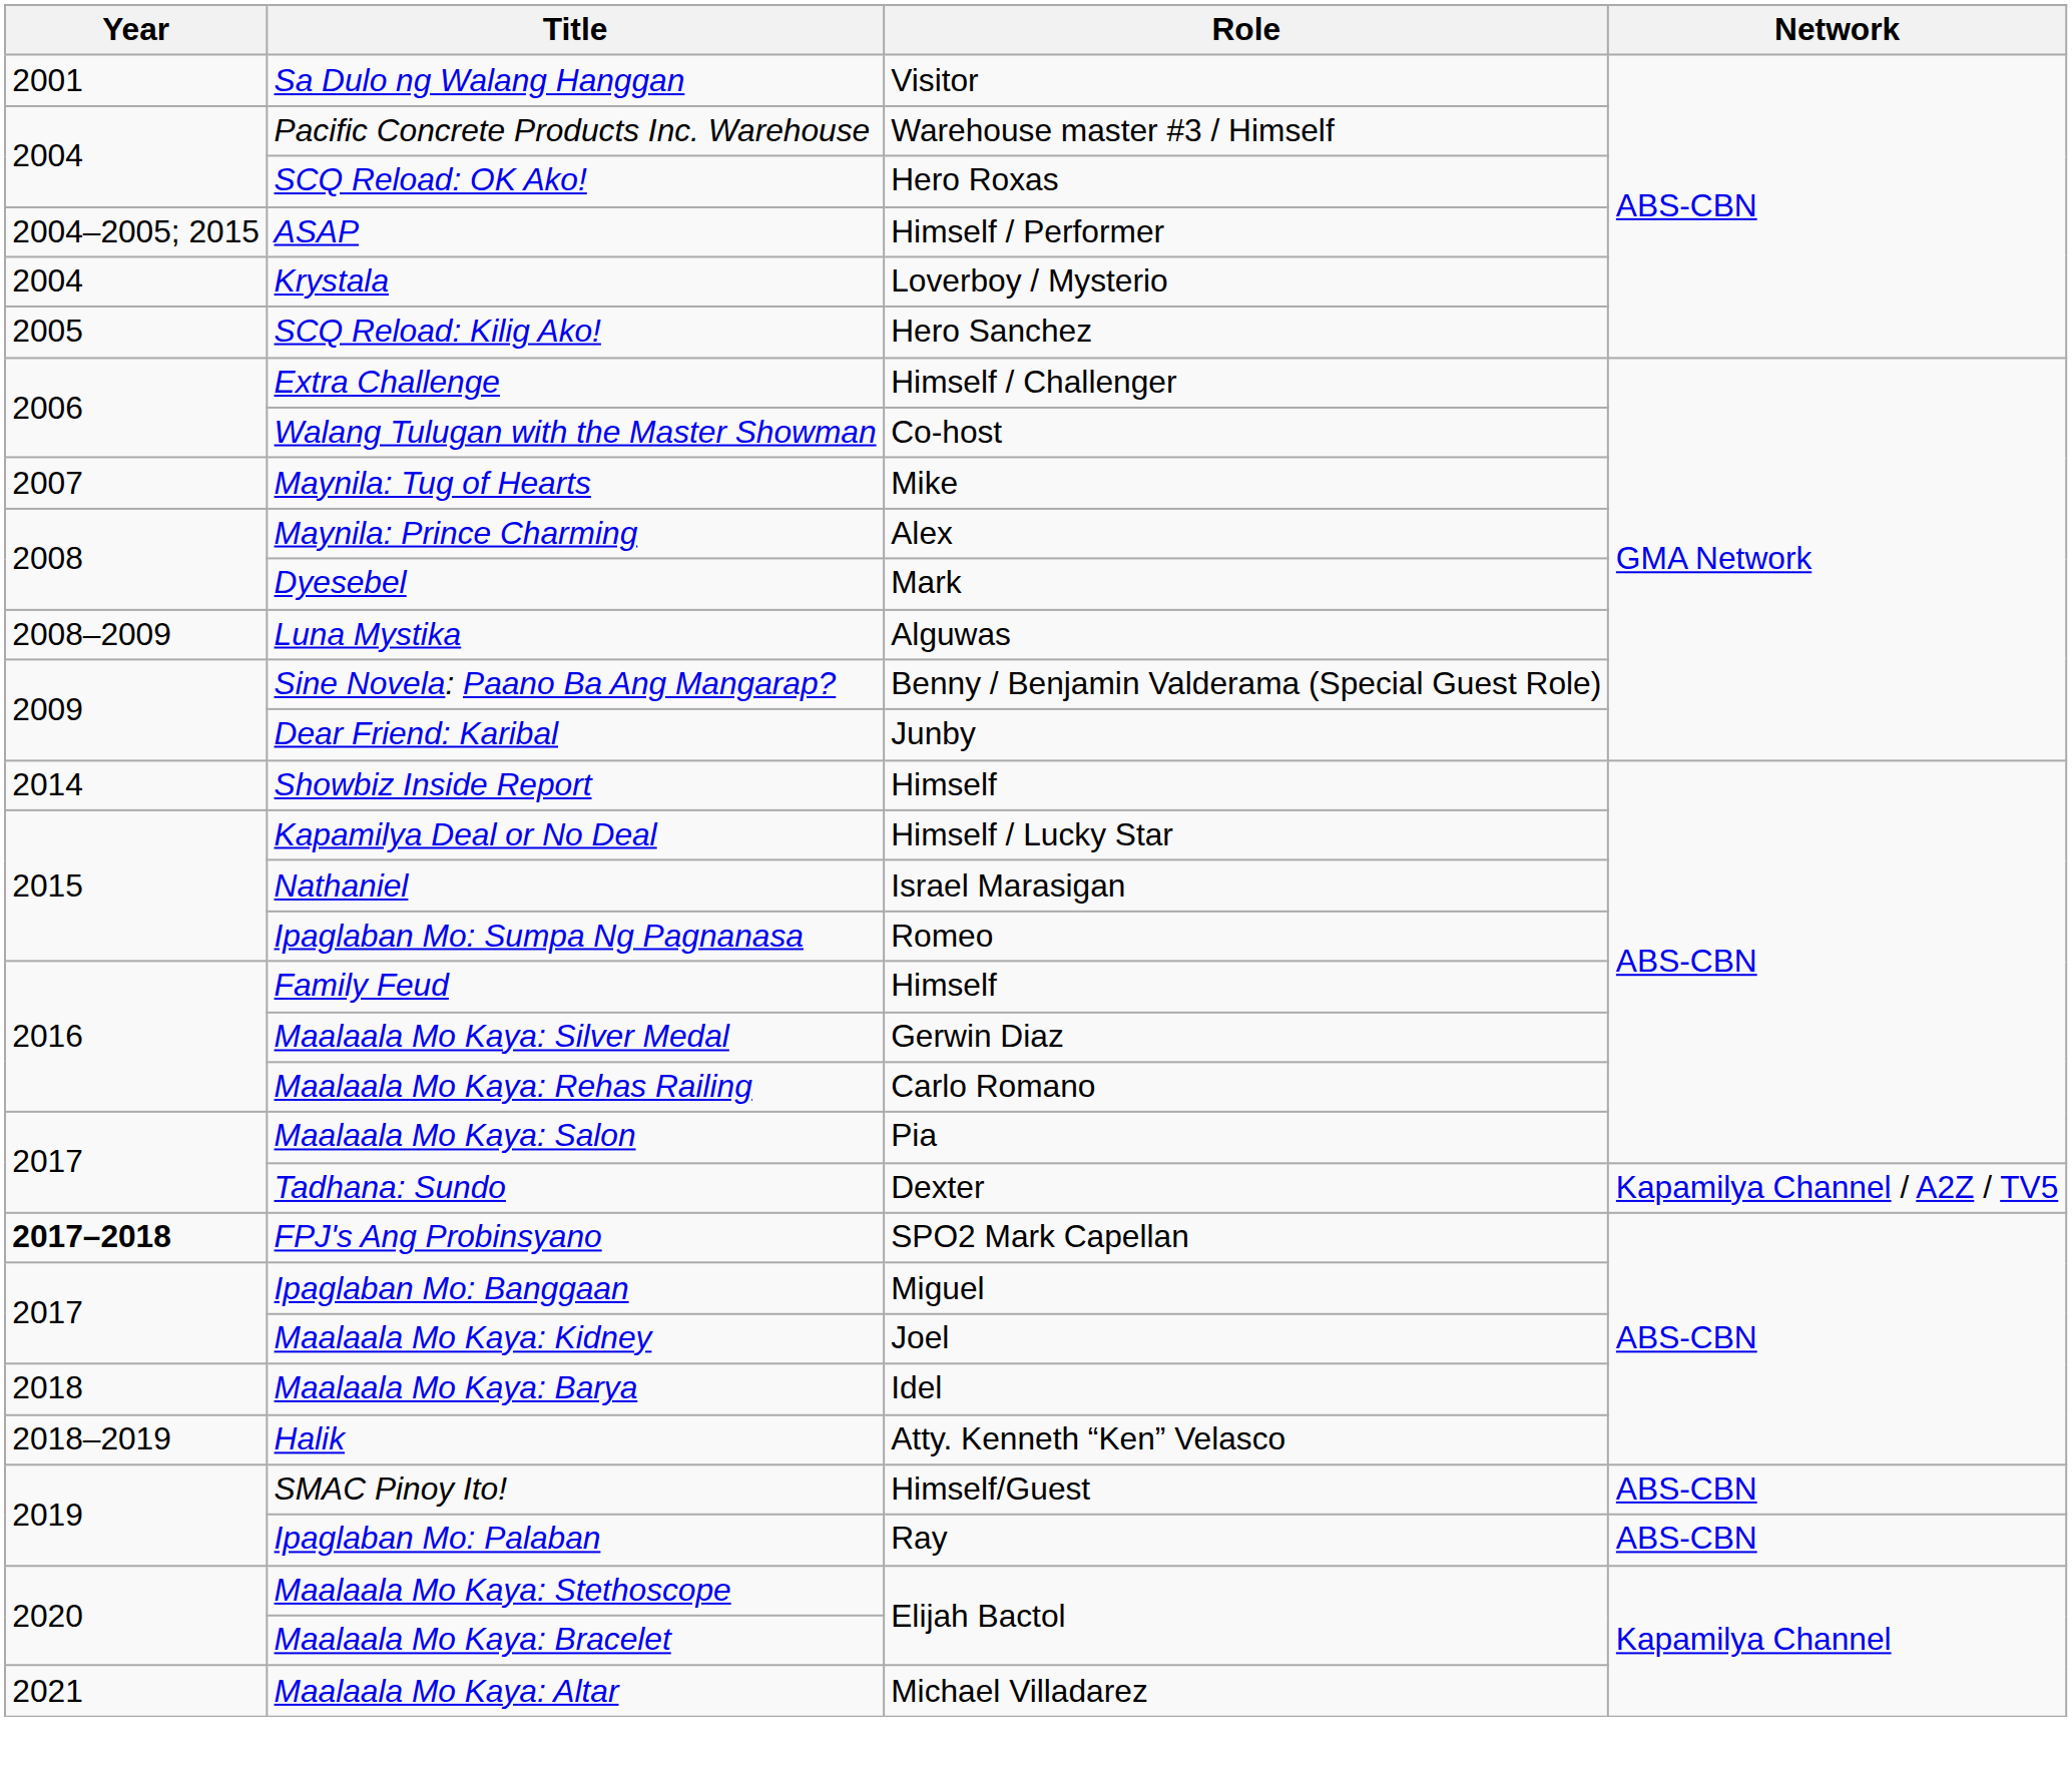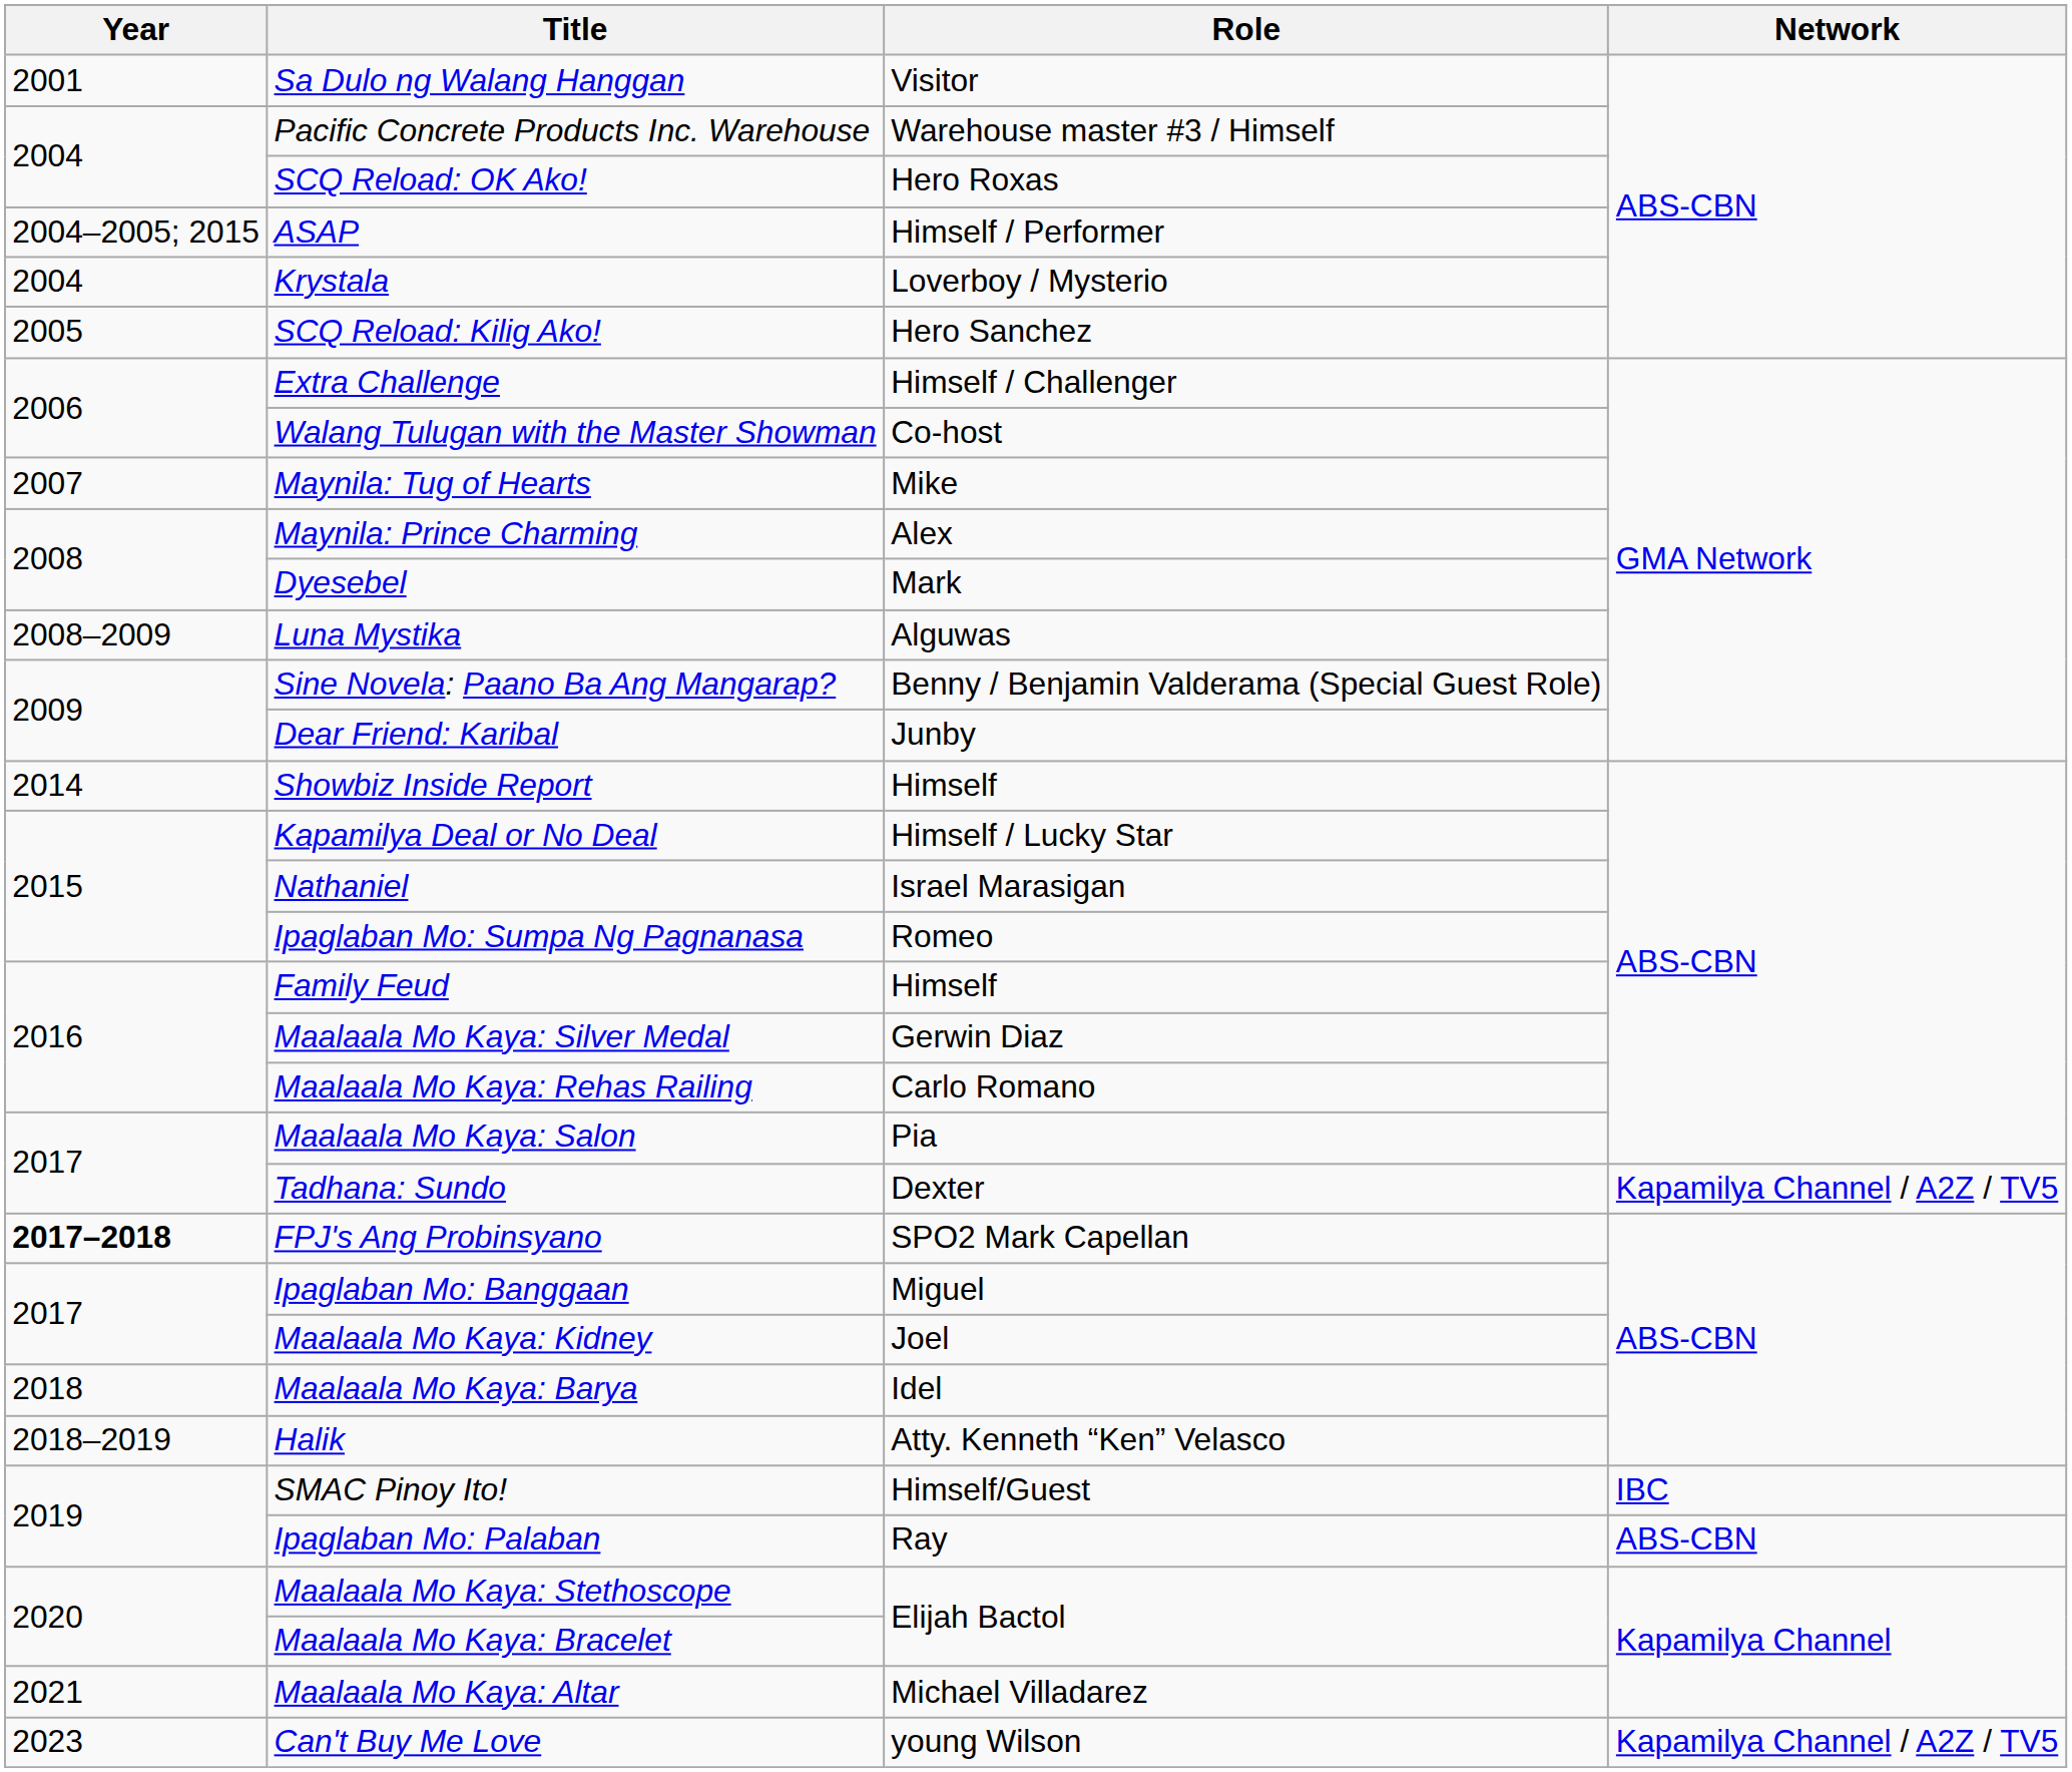 <table class="wikitable sortable">
 <tr>
 <th>Year</th>
 <th>Title</th>
 <th>Role</th>
 <th>Network</th>
 </tr>
 <tr>
 <td>2001</td>
 <td><em><a href='#'>Sa Dulo ng Walang Hanggan</a></em></td>
 <td>Visitor</td>
 <td rowspan=6><a href='#'>ABS-CBN</a></td>
 </tr>
 <tr>
 <td rowspan=2>2004</td>
 <td><em>Pacific Concrete Products Inc. Warehouse</em></td>
 <td>Warehouse master #3 / Himself</td>
 </tr>
 <tr>
 <td><em><a href='#'>SCQ Reload: OK Ako!</a></em></td>
 <td>Hero Roxas</td>
 </tr>
 <tr>
 <td>2004–2005; 2015</td>
 <td><em><a href='#'>ASAP</a></em></td>
 <td>Himself / Performer</td>
 </tr>
 <tr>
 <td>2004</td>
 <td><em><a href='#'>Krystala</a></em></td>
 <td>Loverboy / Mysterio</td>
 </tr>
 <tr>
 <td>2005</td>
 <td><em><a href='#'>SCQ Reload: Kilig Ako!</a></em></td>
 <td>Hero Sanchez</td>
 </tr>
 <tr>
 <td rowspan=2>2006</td>
 <td><em><a href='#'>Extra Challenge</a></em></td>
 <td>Himself / Challenger</td>
 <td rowspan=8><a href='#'>GMA Network</a></td>
 </tr>
 <tr>
 <td><em><a href='#'>Walang Tulugan with the Master Showman</a></em></td>
 <td>Co-host</td>
 </tr>
 <tr>
 <td>2007</td>
 <td><em><a href='#'>Maynila: Tug of Hearts</a></em></td>
 <td>Mike</td>
 </tr>
 <tr>
 <td rowspan=2>2008</td>
 <td><em><a href='#'>Maynila: Prince Charming</a></em></td>
 <td>Alex</td>
 </tr>
 <tr>
 <td><em><a href='#'>Dyesebel</a></em></td>
 <td>Mark</td>
 </tr>
 <tr>
 <td>2008–2009</td>
 <td><em><a href='#'>Luna Mystika</a></em></td>
 <td>Alguwas</td>
 </tr>
 <tr>
 <td rowspan=2>2009</td>
 <td><em><a href='#'>Sine Novela</a>: <a href='#'>Paano Ba Ang Mangarap?</a></em></td>
 <td>Benny / Benjamin Valderama (Special Guest Role)</td>
 </tr>
 <tr>
 <td><em><a href='#'>Dear Friend: Karibal</a></em></td>
 <td>Junby</td>
 </tr>
 <tr>
 <td>2014</td>
 <td><em><a href='#'>Showbiz Inside Report</a></em></td>
 <td>Himself</td>
 <td rowspan=8><a href='#'>ABS-CBN</a></td>
 </tr>
 <tr>
 <td rowspan=3>2015</td>
 <td><em><a href='#'>Kapamilya Deal or No Deal</a></em></td>
 <td>Himself / Lucky Star</td>
 </tr>
 <tr>
 <td><em><a href='#'>Nathaniel</a></em></td>
 <td>Israel Marasigan</td>
 </tr>
 <tr>
 <td><em><a href='#'>Ipaglaban Mo: Sumpa Ng Pagnanasa</a></em></td>
 <td>Romeo</td>
 </tr>
 <tr>
 <td rowspan=3>2016</td>
 <td><em><a href='#'>Family Feud</a></em></td>
 <td>Himself</td>
 </tr>
 <tr>
 <td><em><a href='#'>Maalaala Mo Kaya: Silver Medal</a></em></td>
 <td>Gerwin Diaz</td>
 </tr>
 <tr>
 <td><em><a href='#'>Maalaala Mo Kaya: Rehas Railing</a></em></td>
 <td>Carlo Romano</td>
 </tr>
 <tr>
 <td rowspan=2>2017</td>
 <td><em><a href='#'>Maalaala Mo Kaya: Salon</a></em></td>
 <td>Pia</td>
 </tr>
 <tr>
 <td><em><a href='#'>Tadhana: Sundo</a></em></td>
 <td>Dexter</td>
 <td><a href='#'>Kapamilya Channel</a> / <a href='#'>A2Z</a> / <a href='#'>TV5</a></td>
 </tr>
 <tr>
 <td><strong>2017–2018</strong></td>
 <td><em><a href='#'>FPJ's Ang Probinsyano</a></em></td>
 <td>SPO2 Mark Capellan</td>
 <td rowspan=5><a href='#'>ABS-CBN</a></td>
 </tr>
 <tr>
 <td rowspan=2>2017</td>
 <td><em><a href='#'>Ipaglaban Mo: Banggaan</a></em></td>
 <td>Miguel</td>
 </tr>
 <tr>
 <td><em><a href='#'>Maalaala Mo Kaya: Kidney</a></em></td>
 <td>Joel</td>
 </tr>
 <tr>
 <td>2018</td>
 <td><em><a href='#'>Maalaala Mo Kaya: Barya</a></em></td>
 <td>Idel</td>
 </tr>
 <tr>
 <td>2018–2019</td>
 <td><em><a href='#'>Halik</a></em></td>
 <td>Atty. Kenneth “Ken” Velasco</td>
 </tr>
 <tr>
 <td rowspan="2">2019</td>
 <td><em>SMAC Pinoy Ito!</em></td>
 <td>Himself/Guest</td>
-<td><a href='#'>ABS-CBN</a></td>
+<td><a href='#'>IBC</a></td>
 </tr>
 <tr>
 <td><em><a href='#'>Ipaglaban Mo: Palaban</a></em></td>
 <td>Ray</td>
 <td><a href='#'>ABS-CBN</a></td>
 </tr>
 <tr>
 <td rowspan=2>2020</td>
 <td><em><a href='#'>Maalaala Mo Kaya: Stethoscope</a></em></td>
 <td rowspan=2>Elijah Bactol</td>
 <td rowspan=3><a href='#'>Kapamilya Channel</a></td>
 </tr>
 <tr>
 <td><em><a href='#'>Maalaala Mo Kaya: Bracelet</a></em></td>
 </tr>
 <tr>
 <td>2021</td>
 <td><em><a href='#'>Maalaala Mo Kaya: Altar</a></em></td>
 <td>Michael Villadarez</td>
 </tr>
+<tr>
+<td>2023</td>
+<td><em><a href='#'>Can't Buy Me Love</a></em></td>
+<td>young Wilson</td>
+<td><a href='#'>Kapamilya Channel</a> / <a href='#'>A2Z</a> / <a href='#'>TV5</a></td>
+</tr>
 </table>
